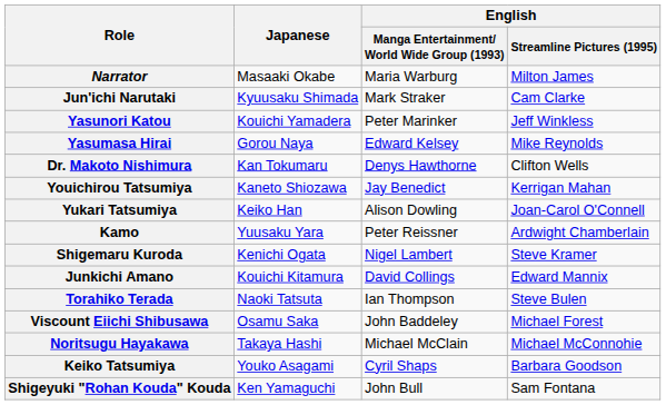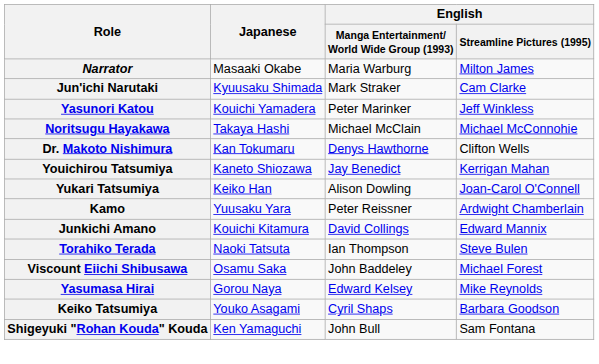 <table class="wikitable mw-collapsible">
 <tr>
 <th rowspan="2">Role</th>
 <th rowspan="2">Japanese</th>
 <th colspan="2">English</th>
 </tr>
 <tr>
 <th><small>Manga Entertainment/</small><br><small>World Wide Group (1993)</small></th>
 <th><small>Streamline Pictures (1995)</small></th>
 </tr>
 <tr>
 <th><em>Narrator</em></th>
 <td>Masaaki Okabe</td>
 <td>Maria Warburg</td>
 <td><a href='#'>Milton James</a></td>
 </tr>
 <tr>
 <th>Jun'ichi Narutaki</th>
 <td><a href='#'>Kyuusaku Shimada</a></td>
 <td>Mark Straker</td>
 <td><a href='#'>Cam Clarke</a></td>
 </tr>
 <tr>
 <th><a href='#'>Yasunori Katou</a></th>
 <td><a href='#'>Kouichi Yamadera</a></td>
 <td>Peter Marinker</td>
 <td><a href='#'>Jeff Winkless</a></td>
 </tr>
 <tr>
-<th><a href='#'>Yasumasa Hirai</a></th>
-<td><a href='#'>Gorou Naya</a></td>
-<td><a href='#'>Edward Kelsey</a></td>
-<td><a href='#'>Mike Reynolds</a></td>
+<th><a href='#'>Noritsugu Hayakawa</a></th>
+<td><a href='#'>Takaya Hashi</a></td>
+<td>Michael McClain</td>
+<td><a href='#'>Michael McConnohie</a></td>
 </tr>
 <tr>
 <th>Dr. <a href='#'>Makoto Nishimura</a></th>
 <td><a href='#'>Kan Tokumaru</a></td>
 <td><a href='#'>Denys Hawthorne</a></td>
 <td>Clifton Wells</td>
 </tr>
 <tr>
 <th>Youichirou Tatsumiya</th>
 <td><a href='#'>Kaneto Shiozawa</a></td>
 <td><a href='#'>Jay Benedict</a></td>
 <td><a href='#'>Kerrigan Mahan</a></td>
 </tr>
 <tr>
 <th>Yukari Tatsumiya</th>
 <td><a href='#'>Keiko Han</a></td>
 <td>Alison Dowling</td>
 <td><a href='#'>Joan-Carol O'Connell</a></td>
 </tr>
 <tr>
 <th>Kamo</th>
 <td><a href='#'>Yuusaku Yara</a></td>
 <td>Peter Reissner</td>
 <td><a href='#'>Ardwight Chamberlain</a></td>
 </tr>
 <tr>
-<th>Shigemaru Kuroda</th>
-<td><a href='#'>Kenichi Ogata</a></td>
-<td><a href='#'>Nigel Lambert</a></td>
-<td><a href='#'>Steve Kramer</a></td>
-</tr>
-<tr>
 <th>Junkichi Amano</th>
 <td><a href='#'>Kouichi Kitamura</a></td>
 <td><a href='#'>David Collings</a></td>
 <td><a href='#'>Edward Mannix</a></td>
 </tr>
 <tr>
 <th><a href='#'>Torahiko Terada</a></th>
 <td><a href='#'>Naoki Tatsuta</a></td>
 <td>Ian Thompson</td>
 <td><a href='#'>Steve Bulen</a></td>
 </tr>
 <tr>
 <th>Viscount <a href='#'>Eiichi Shibusawa</a></th>
 <td><a href='#'>Osamu Saka</a></td>
 <td>John Baddeley</td>
 <td><a href='#'>Michael Forest</a></td>
 </tr>
 <tr>
-<th><a href='#'>Noritsugu Hayakawa</a></th>
-<td><a href='#'>Takaya Hashi</a></td>
-<td>Michael McClain</td>
-<td><a href='#'>Michael McConnohie</a></td>
+<th><a href='#'>Yasumasa Hirai</a></th>
+<td><a href='#'>Gorou Naya</a></td>
+<td><a href='#'>Edward Kelsey</a></td>
+<td><a href='#'>Mike Reynolds</a></td>
 </tr>
 <tr>
 <th>Keiko Tatsumiya</th>
 <td><a href='#'>Youko Asagami</a></td>
 <td><a href='#'>Cyril Shaps</a></td>
 <td><a href='#'>Barbara Goodson</a></td>
 </tr>
 <tr>
 <th>Shigeyuki "<a href='#'>Rohan Kouda</a>" Kouda</th>
 <td><a href='#'>Ken Yamaguchi</a></td>
 <td>John Bull</td>
 <td>Sam Fontana</td>
 </tr>
 </table>
